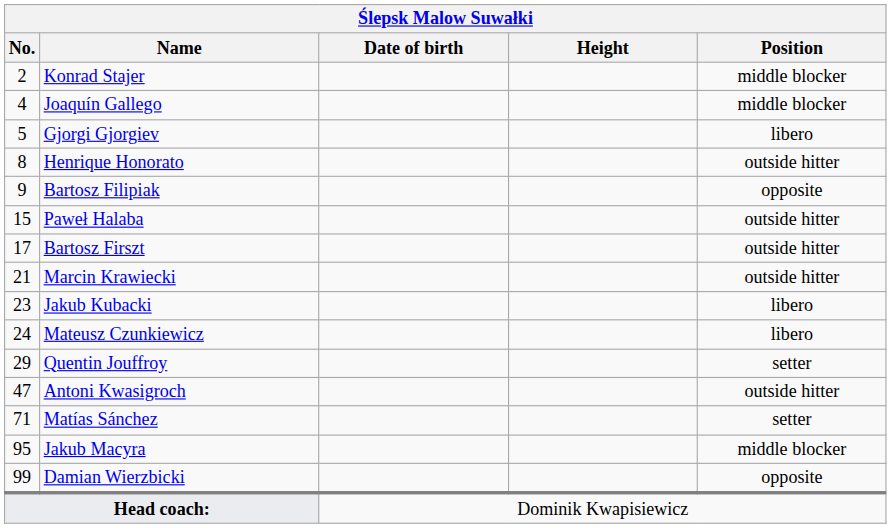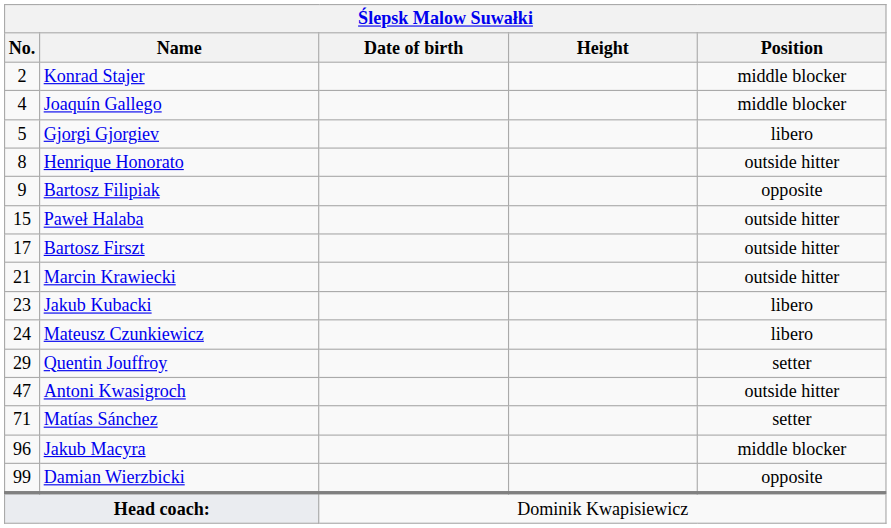 <table class="wikitable collapsible collapsed" style="font-size:100%; text-align:center">
 <tr>
 <th colspan=5 style="width:30em"><a href='#'>Ślepsk Malow Suwałki</a></th>
 </tr>
 <tr>
 <th>No.</th>
 <th style="width:15em">Name</th>
 <th style="width:10em">Date of birth</th>
 <th style="width:10em">Height</th>
 <th style="width:10em">Position</th>
 </tr>
 <tr>
 <td>2</td>
 <td align=left> <a href='#'>Konrad Stajer</a></td>
 <td align=right></td>
 <td></td>
 <td>middle blocker</td>
 </tr>
 <tr>
 <td>4</td>
 <td align=left> <a href='#'>Joaquín Gallego</a></td>
 <td align=right></td>
 <td></td>
 <td>middle blocker</td>
 </tr>
 <tr>
 <td>5</td>
 <td align=left> <a href='#'>Gjorgi Gjorgiev</a></td>
 <td align=right></td>
 <td></td>
 <td>libero</td>
 </tr>
 <tr>
 <td>8</td>
 <td align=left> <a href='#'>Henrique Honorato</a></td>
 <td align=right></td>
 <td></td>
 <td>outside hitter</td>
 </tr>
 <tr>
 <td>9</td>
 <td align=left> <a href='#'>Bartosz Filipiak</a></td>
 <td align=right></td>
 <td></td>
 <td>opposite</td>
 </tr>
 <tr>
 <td>15</td>
 <td align=left> <a href='#'>Paweł Halaba</a></td>
 <td align=right></td>
 <td></td>
 <td>outside hitter</td>
 </tr>
 <tr>
 <td>17</td>
 <td align=left> <a href='#'>Bartosz Firszt</a></td>
 <td align=right></td>
 <td></td>
 <td>outside hitter</td>
 </tr>
 <tr>
 <td>21</td>
 <td align=left> <a href='#'>Marcin Krawiecki</a></td>
 <td align=right></td>
 <td></td>
 <td>outside hitter</td>
 </tr>
 <tr>
 <td>23</td>
 <td align=left> <a href='#'>Jakub Kubacki</a></td>
 <td align=right></td>
 <td></td>
 <td>libero</td>
 </tr>
 <tr>
 <td>24</td>
 <td align=left> <a href='#'>Mateusz Czunkiewicz</a></td>
 <td align=right></td>
 <td></td>
 <td>libero</td>
 </tr>
 <tr>
 <td>29</td>
 <td align=left> <a href='#'>Quentin Jouffroy</a></td>
 <td align=right></td>
 <td></td>
 <td>setter</td>
 </tr>
 <tr>
 <td>47</td>
 <td align=left> <a href='#'>Antoni Kwasigroch</a></td>
 <td align=right></td>
 <td></td>
 <td>outside hitter</td>
 </tr>
 <tr>
 <td>71</td>
 <td align=left> <a href='#'>Matías Sánchez</a></td>
 <td align=right></td>
 <td></td>
 <td>setter</td>
 </tr>
 <tr>
-<td>95</td>
+<td>96</td>
 <td align=left> <a href='#'>Jakub Macyra</a></td>
 <td align=right></td>
 <td></td>
 <td>middle blocker</td>
 </tr>
 <tr>
 <td>99</td>
 <td align=left> <a href='#'>Damian Wierzbicki</a></td>
 <td align=right></td>
 <td></td>
 <td>opposite</td>
 </tr>
 <tr style="border-top: 3px solid grey">
 <td colspan=2 style="background:#EAECF0"><strong>Head coach:</strong></td>
 <td colspan=3> Dominik Kwapisiewicz</td>
 </tr>
 </table>
